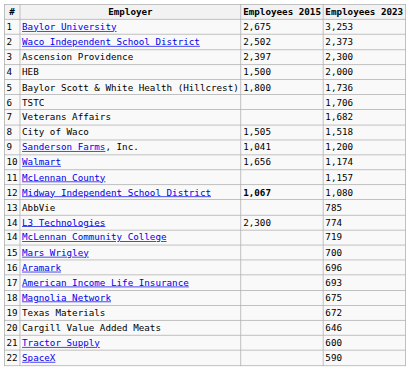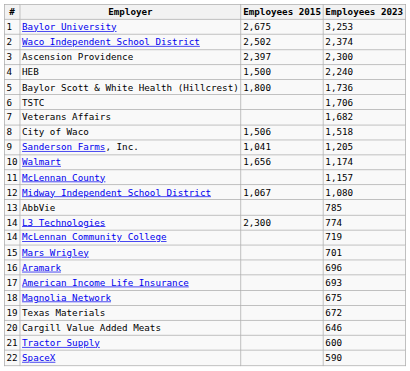 <table class="wikitable">
 <tr>
 <th>#</th>
 <th>Employer</th>
 <th>Employees 2015</th>
 <th>Employees 2023</th>
 </tr>
 <tr>
 <td>1</td>
 <td><a href='#'>Baylor University</a></td>
 <td>2,675</td>
 <td>3,253</td>
 </tr>
 <tr>
 <td>2</td>
 <td><a href='#'>Waco Independent School District</a></td>
 <td>2,502</td>
-<td>2,373</td>
+<td>2,374</td>
 </tr>
 <tr>
 <td>3</td>
 <td>Ascension Providence</td>
 <td>2,397</td>
 <td>2,300</td>
 </tr>
 <tr>
 <td>4</td>
 <td>HEB</td>
 <td>1,500</td>
-<td>2,000</td>
+<td>2,240</td>
 </tr>
 <tr>
 <td>5</td>
 <td>Baylor Scott & White Health (Hillcrest)</td>
 <td>1,800</td>
 <td>1,736</td>
 </tr>
 <tr>
 <td>6</td>
 <td>TSTC</td>
 <td></td>
 <td>1,706</td>
 </tr>
 <tr>
 <td>7</td>
 <td>Veterans Affairs</td>
 <td></td>
 <td>1,682</td>
 </tr>
 <tr>
 <td>8</td>
 <td>City of Waco</td>
-<td>1,505</td>
+<td>1,506</td>
 <td>1,518</td>
 </tr>
 <tr>
 <td>9</td>
 <td><a href='#'>Sanderson Farms</a>, Inc.</td>
 <td>1,041</td>
-<td>1,200</td>
+<td>1,205</td>
 </tr>
 <tr>
 <td>10</td>
 <td><a href='#'>Walmart</a></td>
 <td>1,656</td>
 <td>1,174</td>
 </tr>
 <tr>
 <td>11</td>
 <td><a href='#'>McLennan County</a></td>
 <td></td>
 <td>1,157</td>
 </tr>
 <tr>
 <td>12</td>
 <td><a href='#'>Midway Independent School District</a></td>
-<td><strong>1,067</strong></td>
+<td>1,067</td>
 <td>1,080</td>
 </tr>
 <tr>
 <td>13</td>
 <td>AbbVie</td>
 <td></td>
 <td>785</td>
 </tr>
 <tr>
 <td>14</td>
 <td><a href='#'>L3 Technologies</a></td>
 <td>2,300</td>
 <td>774</td>
 </tr>
 <tr>
 <td>14</td>
 <td><a href='#'>McLennan Community College</a></td>
 <td></td>
 <td>719</td>
 </tr>
 <tr>
 <td>15</td>
 <td><a href='#'>Mars Wrigley</a></td>
 <td></td>
-<td>700</td>
+<td>701</td>
 </tr>
 <tr>
 <td>16</td>
 <td><a href='#'>Aramark</a></td>
 <td></td>
 <td>696</td>
 </tr>
 <tr>
 <td>17</td>
 <td><a href='#'>American Income Life Insurance</a></td>
 <td></td>
 <td>693</td>
 </tr>
 <tr>
 <td>18</td>
 <td><a href='#'>Magnolia Network</a></td>
 <td></td>
 <td>675</td>
 </tr>
 <tr>
 <td>19</td>
 <td>Texas Materials</td>
 <td></td>
 <td>672</td>
 </tr>
 <tr>
 <td>20</td>
 <td>Cargill Value Added Meats</td>
 <td></td>
 <td>646</td>
 </tr>
 <tr>
 <td>21</td>
 <td><a href='#'>Tractor Supply</a></td>
 <td></td>
 <td>600</td>
 </tr>
 <tr>
 <td>22</td>
 <td><a href='#'>SpaceX</a></td>
 <td></td>
 <td>590</td>
 </tr>
 </table>
